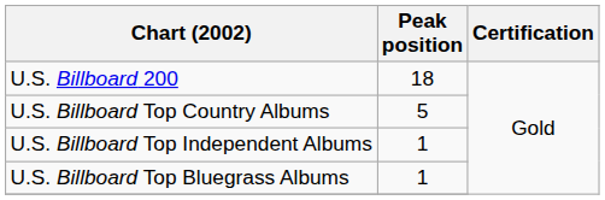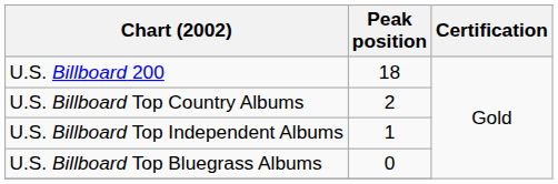 <table class="wikitable">
 <tr>
 <th align="center">Chart (2002)</th>
 <th align="center">Peak<br>position</th>
 <th align="center">Certification</th>
 </tr>
 <tr>
 <td align="left">U.S. <a href='#'><em>Billboard</em> 200</a></td>
 <td align="center">18</td>
 <td align="center" rowspan="5">Gold</td>
 </tr>
 <tr>
 <td align="left">U.S. <em>Billboard</em> Top Country Albums</td>
-<td align="center">5</td>
+<td align="center">2</td>
 </tr>
 <tr>
 <td align="left">U.S. <em>Billboard</em> Top Independent Albums</td>
 <td align="center">1</td>
 </tr>
 <tr>
 <td align="left">U.S. <em>Billboard</em> Top Bluegrass Albums</td>
-<td align="center">1</td>
+<td align="center">0</td>
 </tr>
 <tr>
 </tr>
 </table>
